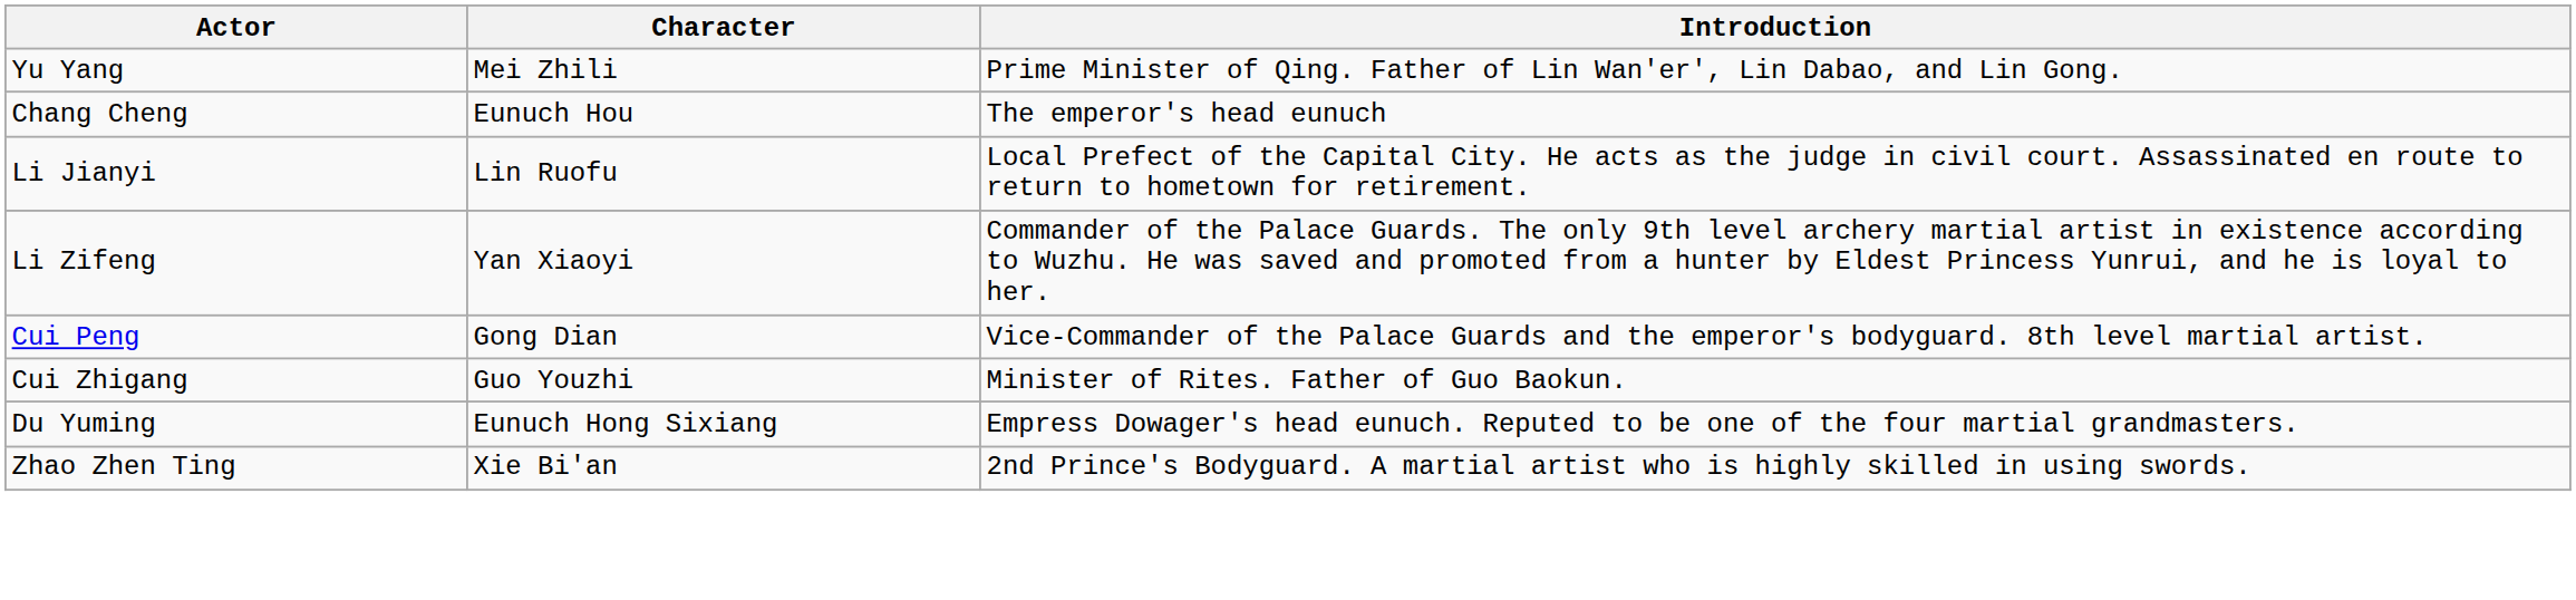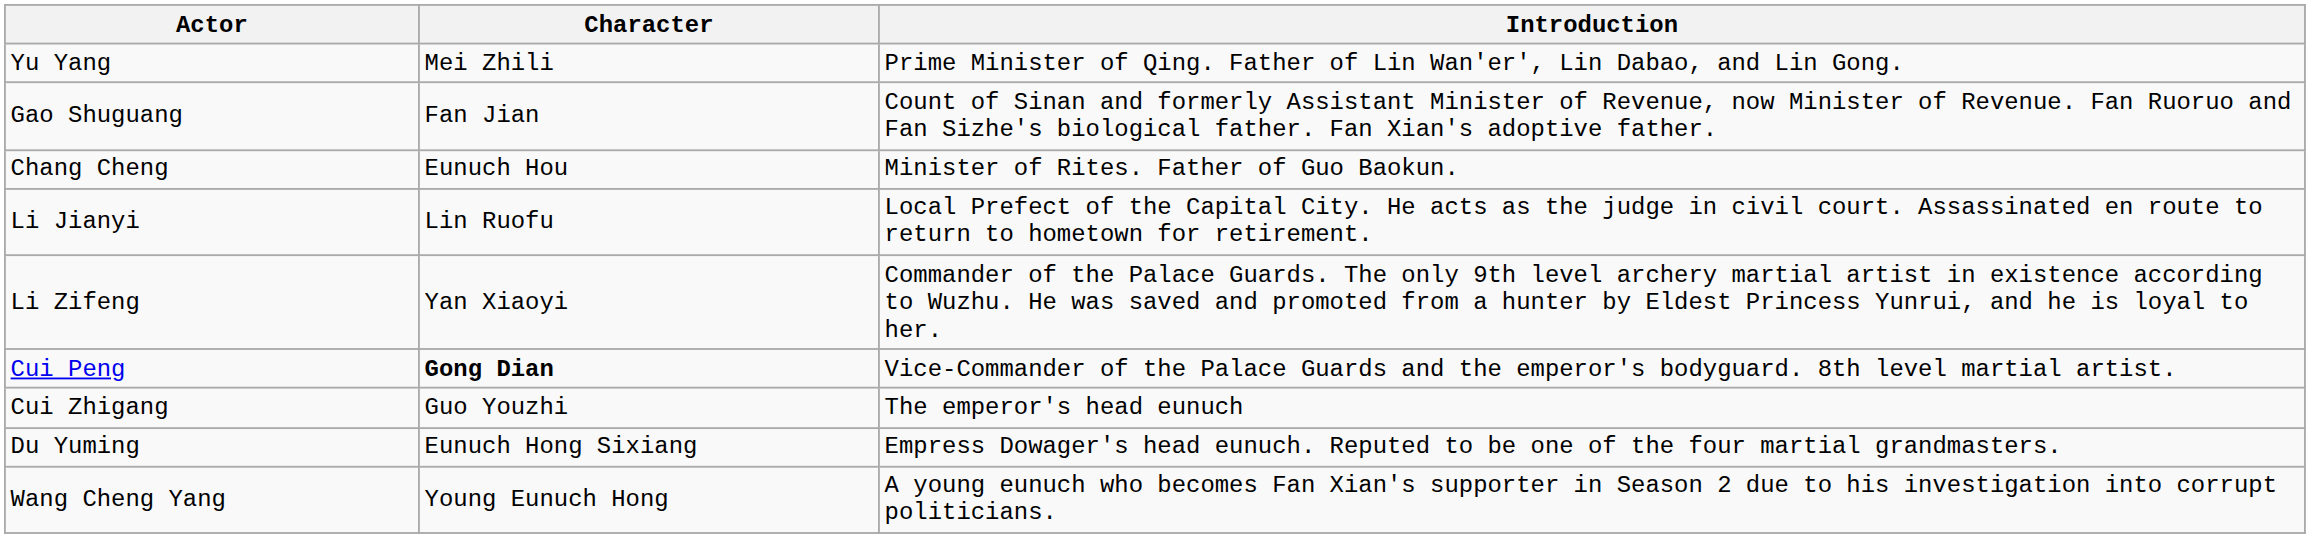 <table class="wikitable">
 <tr>
 <th style="width:18%">Actor</th>
 <th style="width:20%">Character</th>
 <th>Introduction</th>
 </tr>
 <tr>
 <td>Yu Yang</td>
 <td>Mei Zhili</td>
 <td>Prime Minister of Qing. Father of Lin Wan'er', Lin Dabao, and Lin Gong.</td>
 </tr>
 <tr>
+<td>Gao Shuguang</td>
+<td>Fan Jian</td>
+<td>Count of Sinan and formerly Assistant Minister of Revenue, now Minister of Revenue. Fan Ruoruo and Fan Sizhe's biological father. Fan Xian's adoptive father.</td>
+</tr>
+<tr>
 <td>Chang Cheng</td>
 <td>Eunuch Hou</td>
-<td>The emperor's head eunuch</td>
+<td>Minister of Rites. Father of Guo Baokun.</td>
 </tr>
 <tr>
 <td>Li Jianyi</td>
 <td>Lin Ruofu</td>
 <td>Local Prefect of the Capital City. He acts as the judge in civil court. Assassinated en route to return to hometown for retirement.</td>
 </tr>
 <tr>
 <td>Li Zifeng</td>
 <td>Yan Xiaoyi</td>
 <td>Commander of the Palace Guards. The only 9th level archery martial artist in existence according to Wuzhu. He was saved and promoted from a hunter by Eldest Princess Yunrui, and he is loyal to her.</td>
 </tr>
 <tr>
 <td><a href='#'>Cui Peng</a></td>
-<td>Gong Dian</td>
+<td><strong>Gong Dian</strong></td>
 <td>Vice-Commander of the Palace Guards and the emperor's bodyguard. 8th level martial artist.</td>
 </tr>
 <tr>
 <td>Cui Zhigang</td>
 <td>Guo Youzhi</td>
-<td>Minister of Rites. Father of Guo Baokun.</td>
+<td>The emperor's head eunuch</td>
 </tr>
 <tr>
 <td>Du Yuming</td>
 <td>Eunuch Hong Sixiang</td>
 <td>Empress Dowager's head eunuch. Reputed to be one of the four martial grandmasters.</td>
 </tr>
 <tr>
-<td>Zhao Zhen Ting</td>
-<td>Xie Bi'an</td>
-<td>2nd Prince's Bodyguard. A martial artist who is highly skilled in using swords.</td>
+<td>Wang Cheng Yang</td>
+<td>Young Eunuch Hong</td>
+<td>A young eunuch who becomes Fan Xian's supporter in Season 2 due to his investigation into corrupt politicians.</td>
 </tr>
 </table>
